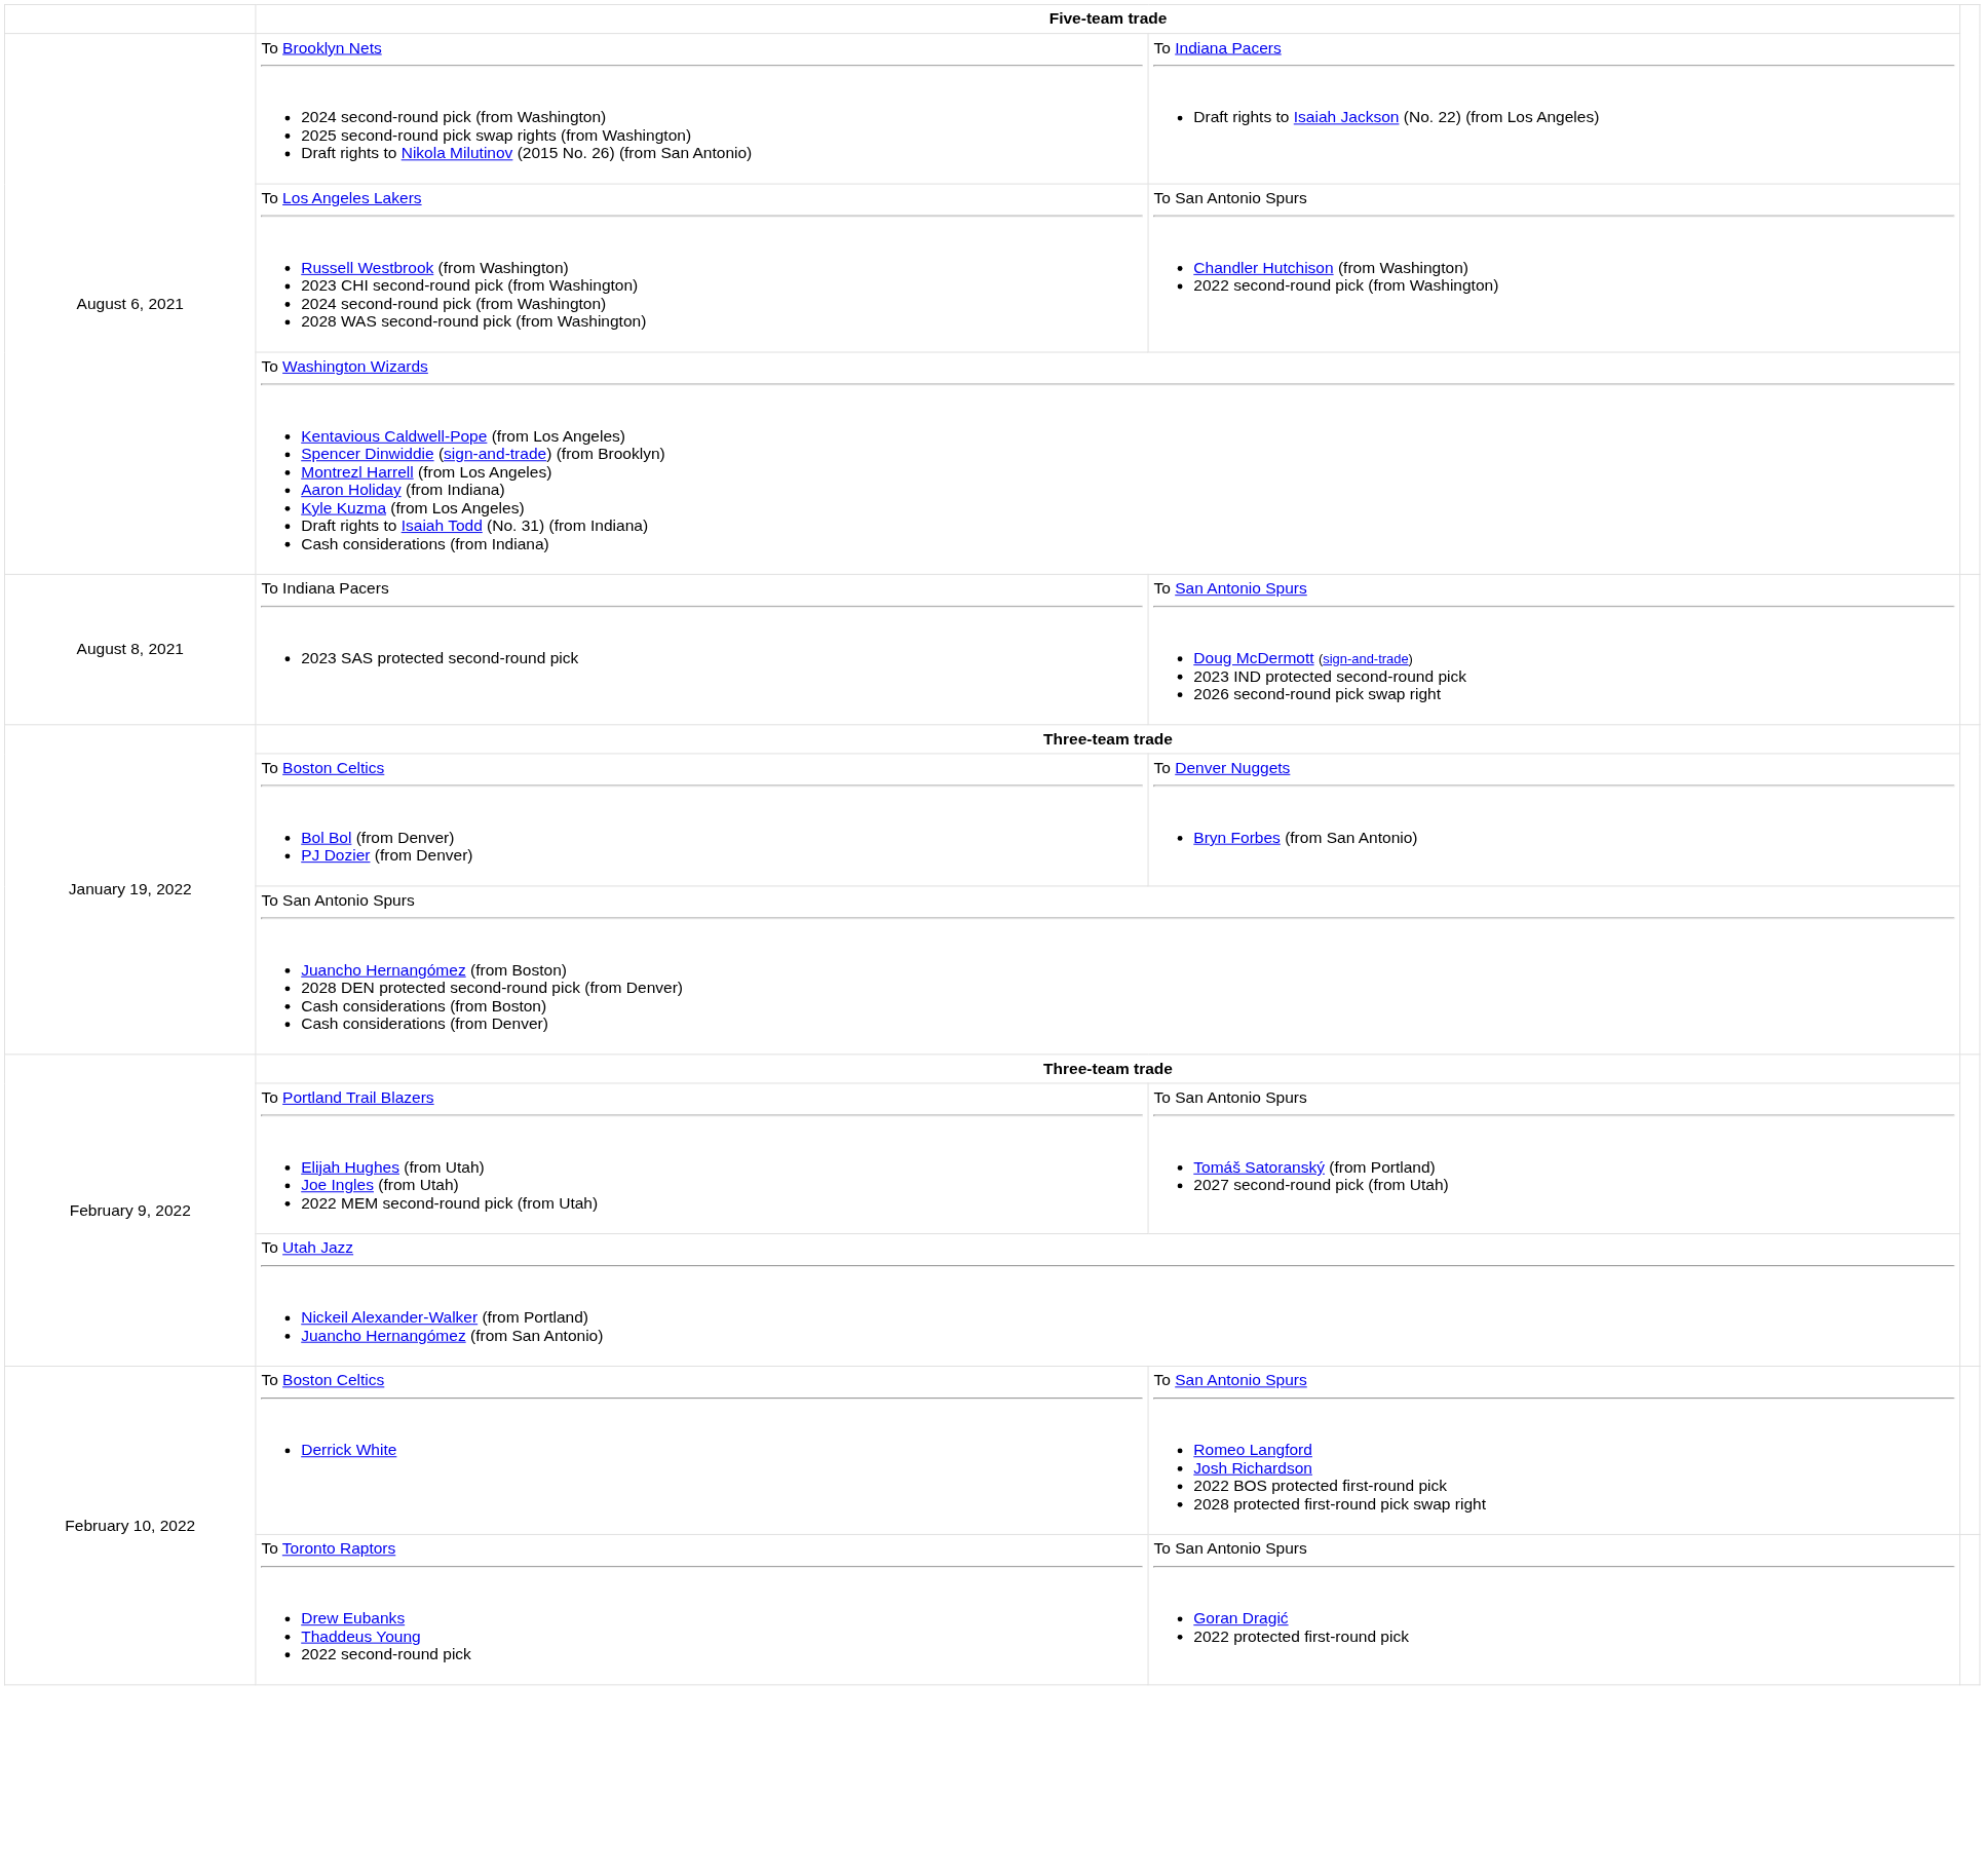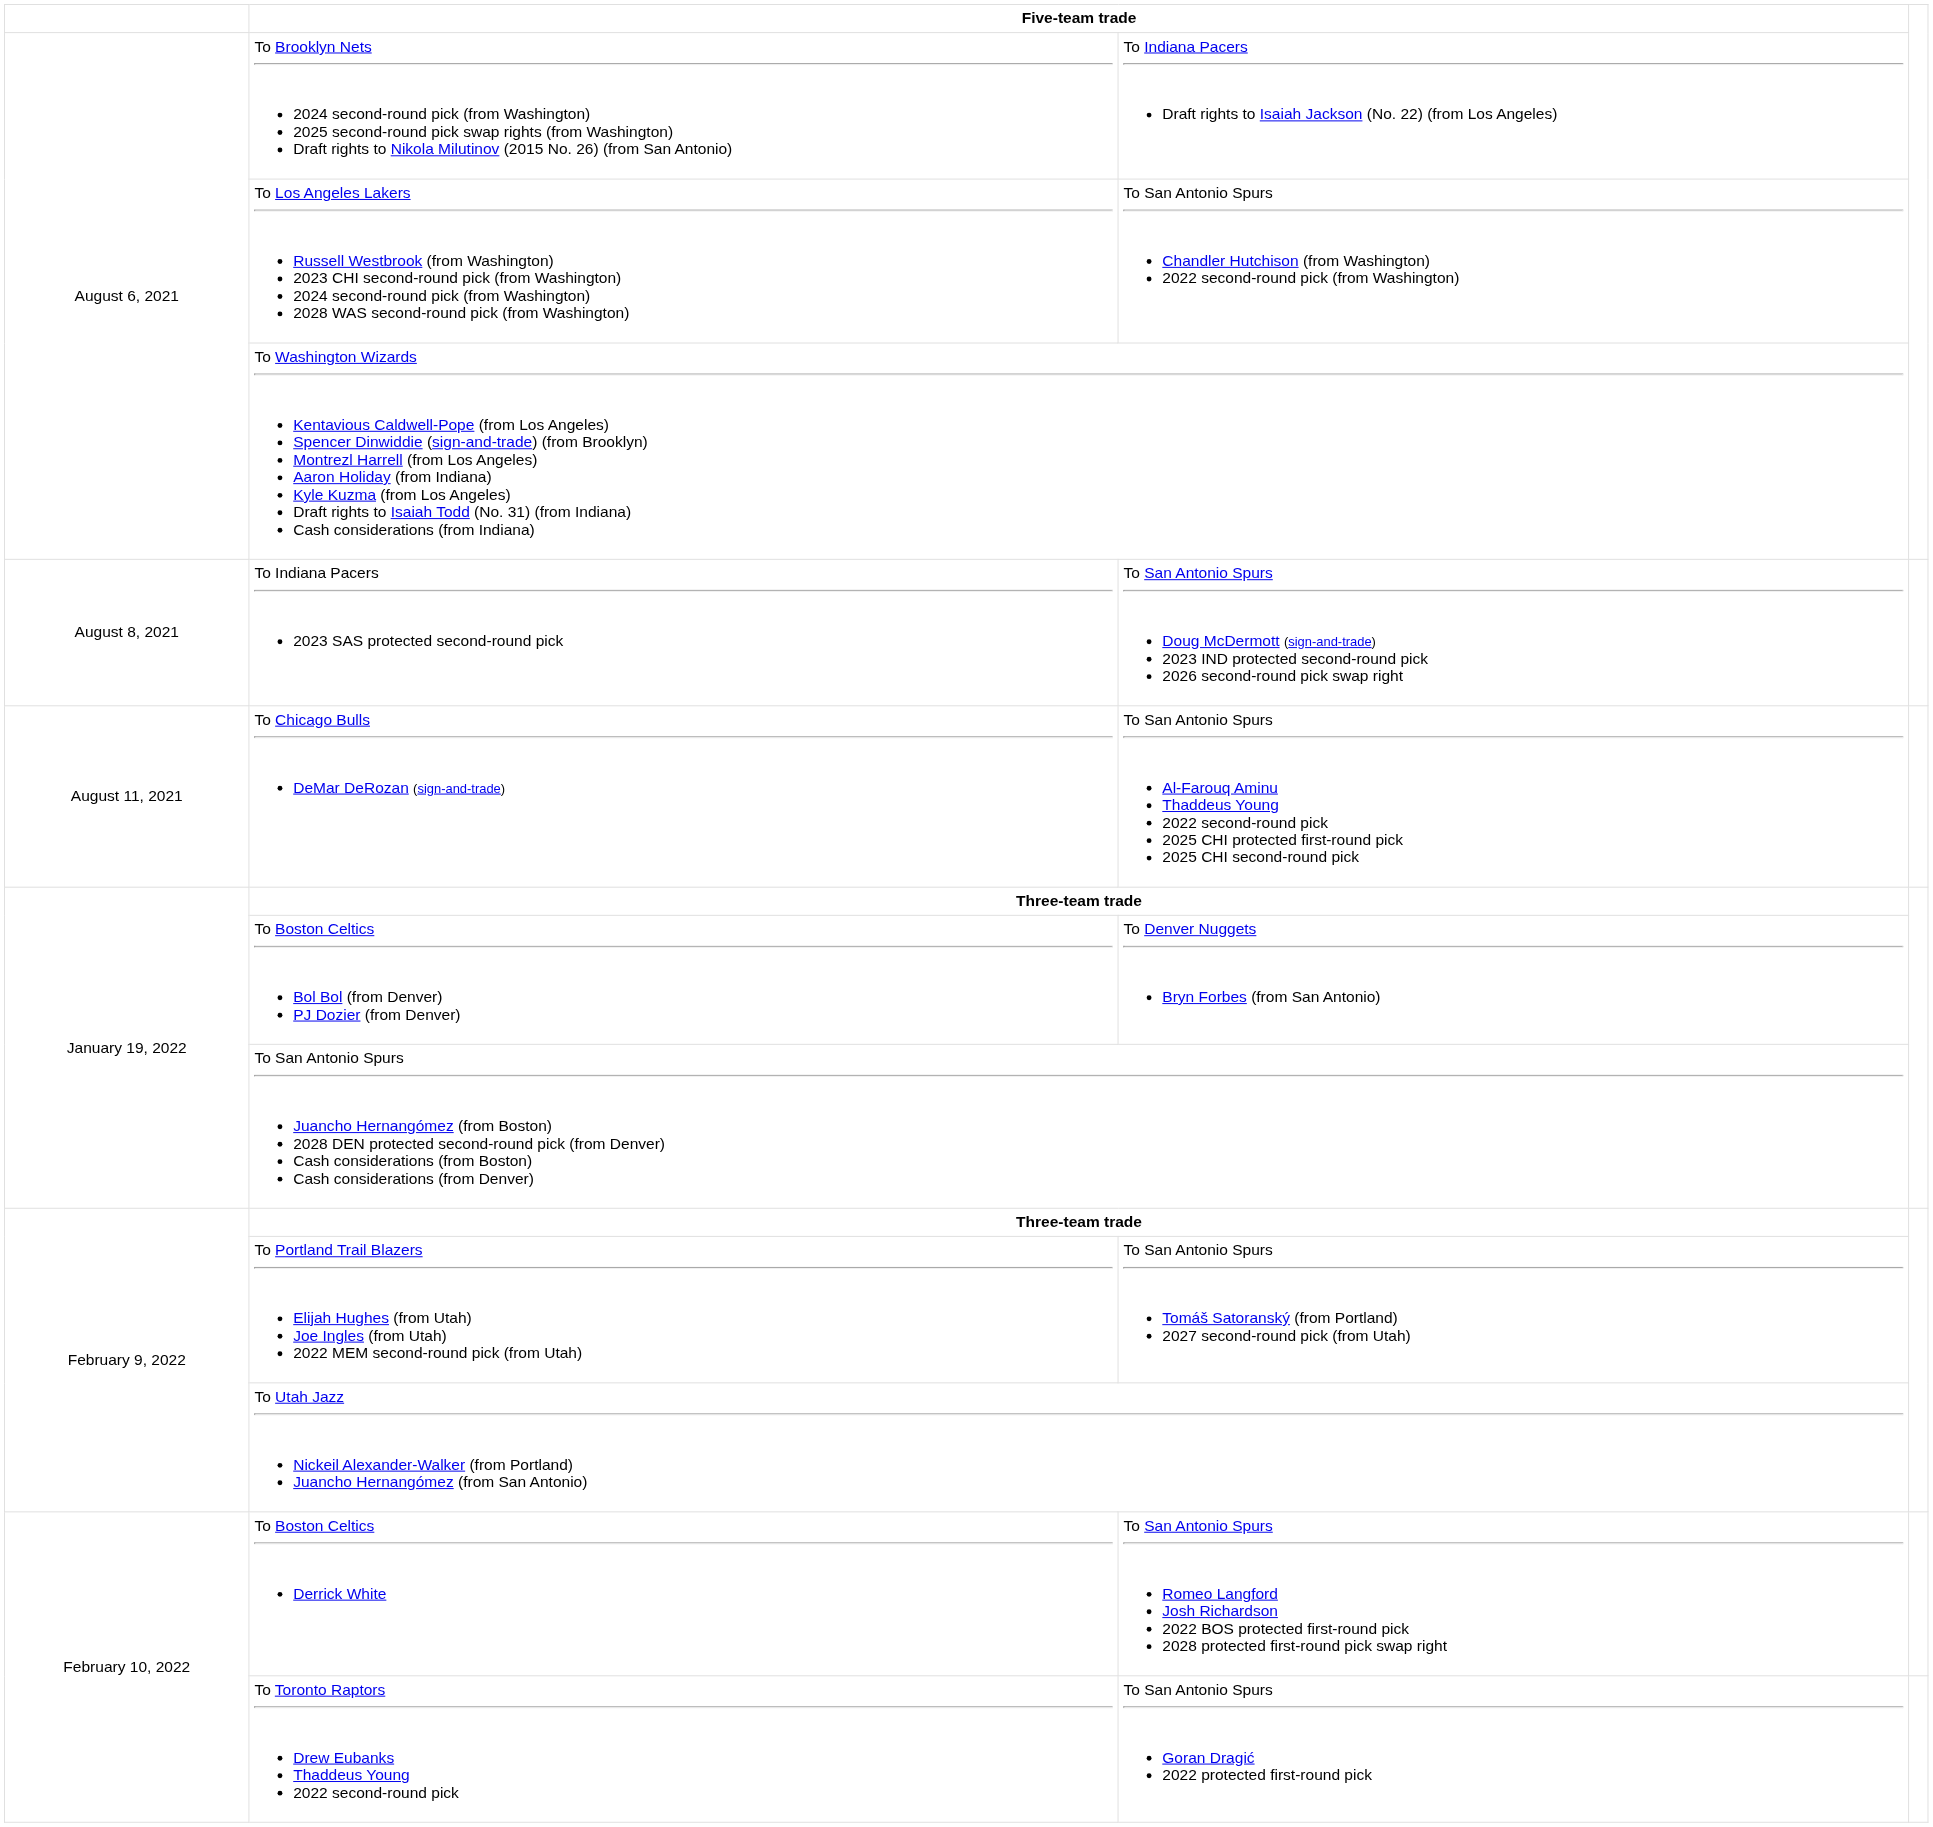 <table border="1" style="border-collapse:collapse; text-align: center; width: 100%" cellpadding="5" bordercolor="#DFDFDF">
 <tr>
 <td></td>
 <td colspan=2><strong>Five-team trade</strong></td>
 <td rowspan=4></td>
 </tr>
 <tr>
 <td rowspan="3">August 6, 2021</td>
 <td align="left" valign="top">To <a href='#'>Brooklyn Nets</a><hr><br><ul><li>2024 second-round pick (from Washington)</li><li>2025 second-round pick swap rights (from Washington)</li><li>Draft rights to <a href='#'>Nikola Milutinov</a> (2015 No. 26) (from San Antonio)</li></ul></td>
 <td align="left" valign="top">To <a href='#'>Indiana Pacers</a><hr><br><ul><li>Draft rights to <a href='#'>Isaiah Jackson</a> (No. 22) (from Los Angeles)</li></ul></td>
 </tr>
 <tr>
 <td align="left" valign="top">To <a href='#'>Los Angeles Lakers</a><hr><br><ul><li><a href='#'>Russell Westbrook</a> (from Washington)</li><li>2023 CHI second-round pick (from Washington)</li><li>2024 second-round pick (from Washington)</li><li>2028 WAS second-round pick (from Washington)</li></ul></td>
 <td align="left" valign="top">To San Antonio Spurs<hr><br><ul><li><a href='#'>Chandler Hutchison</a> (from Washington)</li><li>2022 second-round pick (from Washington)</li></ul></td>
 </tr>
 <tr>
 <td colspan=2 align="left" valign="top">To <a href='#'>Washington Wizards</a><hr><br><ul><li><a href='#'>Kentavious Caldwell-Pope</a> (from Los Angeles)</li><li><a href='#'>Spencer Dinwiddie</a> (<a href='#'>sign-and-trade</a>) (from Brooklyn)</li><li><a href='#'>Montrezl Harrell</a> (from Los Angeles)</li><li><a href='#'>Aaron Holiday</a> (from Indiana)</li><li><a href='#'>Kyle Kuzma</a> (from Los Angeles)</li><li>Draft rights to <a href='#'>Isaiah Todd</a> (No. 31) (from Indiana)</li><li>Cash considerations (from Indiana)</li></ul></td>
 </tr>
 <tr>
 <td>August 8, 2021</td>
 <td align="left" valign="top">To Indiana Pacers<hr><br><ul><li>2023 SAS protected second-round pick</li></ul></td>
 <td align="left" valign="top">To <a href='#'>San Antonio Spurs</a><hr><br><ul><li><a href='#'>Doug McDermott</a> <small>(<a href='#'>sign-and-trade</a>)</small></li><li>2023 IND protected second-round pick</li><li>2026 second-round pick swap right</li></ul></td>
+<td align="center"></td>
+</tr>
+<tr>
+<td>August 11, 2021</td>
+<td align="left" valign="top">To <a href='#'>Chicago Bulls</a><hr><br><ul><li><a href='#'>DeMar DeRozan</a> <small>(<a href='#'>sign-and-trade</a>)</small></li></ul></td>
+<td align="left" valign="top">To San Antonio Spurs<hr><br><ul><li><a href='#'>Al-Farouq Aminu</a></li><li><a href='#'>Thaddeus Young</a></li><li>2022 second-round pick</li><li>2025 CHI protected first-round pick</li><li>2025 CHI second-round pick</li></ul></td>
 <td align="center"></td>
 </tr>
 <tr>
 <td rowspan=3>January 19, 2022</td>
 <td colspan=2><strong>Three-team trade</strong></td>
 <td rowspan=3></td>
 </tr>
 <tr>
 <td align="left" valign="top">To <a href='#'>Boston Celtics</a><hr><br><ul><li><a href='#'>Bol Bol</a> (from Denver)</li><li><a href='#'>PJ Dozier</a> (from Denver)</li></ul></td>
 <td align="left" valign="top">To <a href='#'>Denver Nuggets</a><hr><br><ul><li><a href='#'>Bryn Forbes</a> (from San Antonio)</li></ul></td>
 </tr>
 <tr>
 <td colspan=2 align="left" valign="top">To San Antonio Spurs<hr><br><ul><li><a href='#'>Juancho Hernangómez</a> (from Boston)</li><li>2028 DEN protected second-round pick (from Denver)</li><li>Cash considerations (from Boston)</li><li>Cash considerations (from Denver)</li></ul></td>
 </tr>
 <tr>
 <td rowspan=3>February 9, 2022</td>
 <td colspan=2><strong>Three-team trade</strong></td>
 <td rowspan=3></td>
 </tr>
 <tr>
 <td align="left" valign="top">To <a href='#'>Portland Trail Blazers</a><hr><br><ul><li><a href='#'>Elijah Hughes</a> (from Utah)</li><li><a href='#'>Joe Ingles</a> (from Utah)</li><li>2022 MEM second-round pick (from Utah)</li></ul></td>
 <td align="left" valign="top">To San Antonio Spurs<hr><br><ul><li><a href='#'>Tomáš Satoranský</a> (from Portland)</li><li>2027 second-round pick (from Utah)</li></ul></td>
 </tr>
 <tr>
 <td colspan=2 align="left" valign="top">To <a href='#'>Utah Jazz</a><hr><br><ul><li><a href='#'>Nickeil Alexander-Walker</a> (from Portland)</li><li><a href='#'>Juancho Hernangómez</a> (from San Antonio)</li></ul></td>
 </tr>
 <tr>
 <td rowspan="2">February 10, 2022</td>
 <td align="left" valign="top">To <a href='#'>Boston Celtics</a><hr><br><ul><li><a href='#'>Derrick White</a></li></ul></td>
 <td align="left" valign="top">To <a href='#'>San Antonio Spurs</a><hr><br><ul><li><a href='#'>Romeo Langford</a></li><li><a href='#'>Josh Richardson</a></li><li>2022 BOS protected first-round pick</li><li>2028 protected first-round pick swap right</li></ul></td>
 <td></td>
 </tr>
 <tr>
 <td align="left" valign="top">To <a href='#'>Toronto Raptors</a><hr><br><ul><li><a href='#'>Drew Eubanks</a></li><li><a href='#'>Thaddeus Young</a></li><li>2022 second-round pick</li></ul></td>
 <td align="left" valign="top">To San Antonio Spurs<hr><br><ul><li><a href='#'>Goran Dragić</a></li><li>2022 protected first-round pick</li></ul></td>
 <td></td>
 </tr>
 </table>
